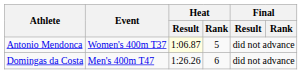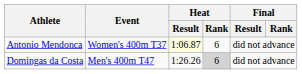 <table class=wikitable style="font-size:90%">
 <tr>
 <th rowspan="2">Athlete</th>
 <th rowspan="2">Event</th>
 <th colspan="2">Heat</th>
 <th colspan="2">Final</th>
 </tr>
 <tr>
 <th>Result</th>
 <th>Rank</th>
 <th>Result</th>
 <th>Rank</th>
 </tr>
 <tr align=center>
 <td align=left><a href='#'>Antonio Mendonca</a></td>
 <td align=left><a href='#'>Women's 400m T37</a></td>
 <td style="background: lightyellow;">1:06.87</td>
-<td>5</td>
+<td>6</td>
 <td colspan=2>did not advance</td>
 </tr>
 <tr align=center>
 <td align=left><a href='#'>Domingas da Costa</a></td>
 <td align=left><a href='#'>Men's 400m T47</a></td>
 <td>1:26.26</td>
-<td>6</td>
+<td style="background: lightgrey;">6</td>
 <td colspan=2>did not advance</td>
 </tr>
 </table>
